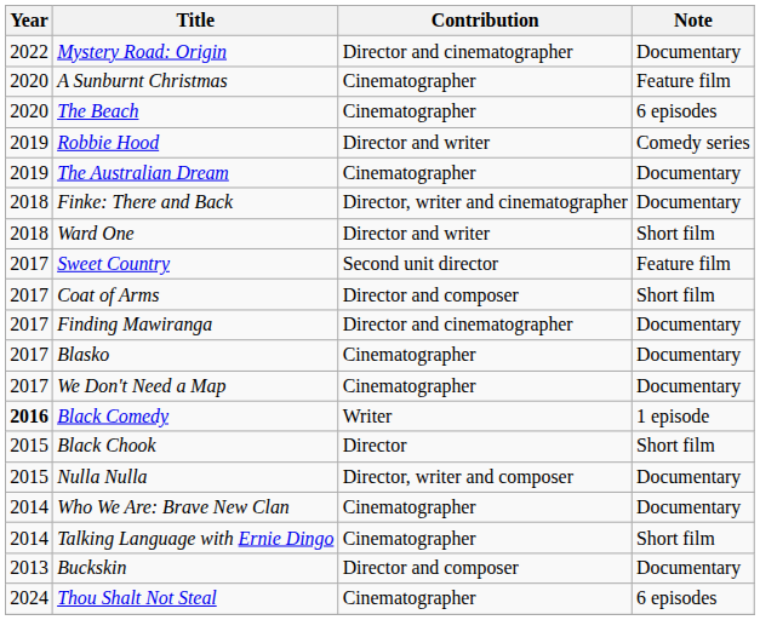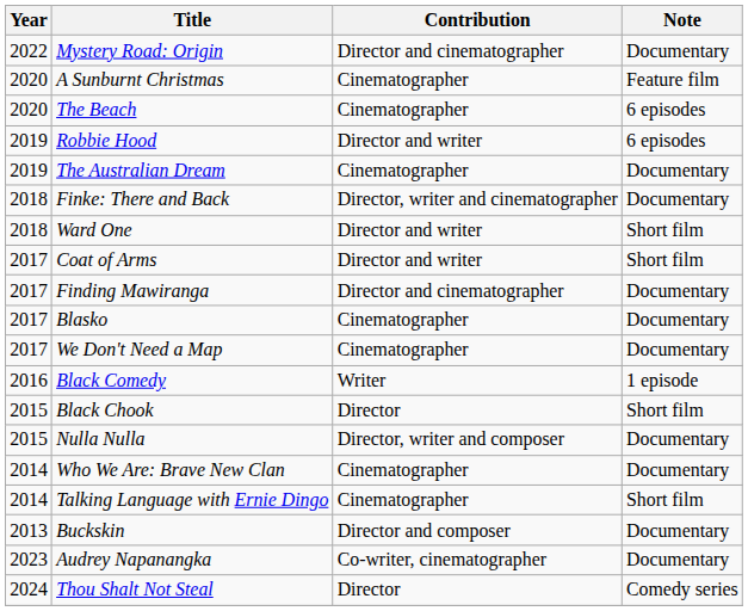 <table class="wikitable sortable">
 <tr>
 <th>Year</th>
 <th>Title</th>
 <th>Contribution</th>
 <th>Note</th>
 </tr>
 <tr>
 <td>2022</td>
 <td><em><a href='#'>Mystery Road: Origin</a></em></td>
 <td>Director and cinematographer</td>
 <td>Documentary</td>
 </tr>
 <tr>
 <td>2020</td>
 <td><em>A Sunburnt Christmas</em></td>
 <td>Cinematographer</td>
 <td>Feature film</td>
 </tr>
 <tr>
 <td>2020</td>
 <td><em><a href='#'>The Beach</a></em></td>
 <td>Cinematographer</td>
 <td>6 episodes</td>
 </tr>
 <tr>
 <td>2019</td>
 <td><em><a href='#'>Robbie Hood</a></em></td>
 <td>Director and writer</td>
-<td>Comedy series</td>
+<td>6 episodes</td>
 </tr>
 <tr>
 <td>2019</td>
 <td><em><a href='#'>The Australian Dream</a></em></td>
 <td>Cinematographer</td>
 <td>Documentary</td>
 </tr>
 <tr>
 <td>2018</td>
 <td><em>Finke: There and Back</em></td>
 <td>Director, writer and cinematographer</td>
 <td>Documentary</td>
 </tr>
 <tr>
 <td>2018</td>
 <td><em>Ward One</em></td>
 <td>Director and writer</td>
 <td>Short film</td>
 </tr>
 <tr>
 <td>2017</td>
-<td><em><a href='#'>Sweet Country</a></em></td>
-<td>Second unit director</td>
-<td>Feature film</td>
-</tr>
-<tr>
-<td>2017</td>
 <td><em>Coat of Arms</em></td>
-<td>Director and composer</td>
+<td>Director and writer</td>
 <td>Short film</td>
 </tr>
 <tr>
 <td>2017</td>
 <td><em>Finding Mawiranga</em></td>
 <td>Director and cinematographer</td>
 <td>Documentary</td>
 </tr>
 <tr>
 <td>2017</td>
 <td><em>Blasko</em></td>
 <td>Cinematographer</td>
 <td>Documentary</td>
 </tr>
 <tr>
 <td>2017</td>
 <td><em>We Don't Need a Map</em></td>
 <td>Cinematographer</td>
 <td>Documentary</td>
 </tr>
 <tr>
-<td><strong>2016</strong></td>
+<td>2016</td>
 <td><em><a href='#'>Black Comedy</a></em></td>
 <td>Writer</td>
 <td>1 episode</td>
 </tr>
 <tr>
 <td>2015</td>
 <td><em>Black Chook</em></td>
 <td>Director</td>
 <td>Short film</td>
 </tr>
 <tr>
 <td>2015</td>
 <td><em>Nulla Nulla</em></td>
 <td>Director, writer and composer</td>
 <td>Documentary</td>
 </tr>
 <tr>
 <td>2014</td>
 <td><em>Who We Are: Brave New Clan</em></td>
 <td>Cinematographer</td>
 <td>Documentary</td>
 </tr>
 <tr>
 <td>2014</td>
 <td><em>Talking Language with <a href='#'>Ernie Dingo</a></em></td>
 <td>Cinematographer</td>
 <td>Short film</td>
 </tr>
 <tr>
 <td>2013</td>
 <td><em>Buckskin</em></td>
 <td>Director and composer</td>
 <td>Documentary</td>
 </tr>
 <tr>
+<td>2023</td>
+<td><em>Audrey Napanangka</em></td>
+<td>Co-writer, cinematographer</td>
+<td>Documentary</td>
+</tr>
+<tr>
 <td>2024</td>
 <td><em><a href='#'>Thou Shalt Not Steal</a></em></td>
-<td>Cinematographer</td>
-<td>6 episodes</td>
+<td>Director</td>
+<td>Comedy series</td>
 </tr>
 <tr>
 </tr>
 </table>
